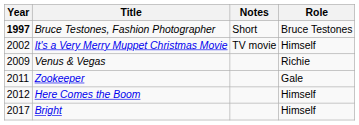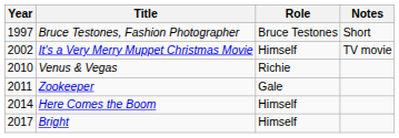 <table class="wikitable">
 <tr>
 <th>Year</th>
 <th>Title</th>
+<th>Role</th>
 <th>Notes</th>
-<th>Role</th>
 </tr>
 <tr>
-<td><strong>1997</strong></td>
+<td>1997</td>
 <td><em>Bruce Testones, Fashion Photographer</em></td>
+<td>Bruce Testones</td>
 <td>Short</td>
-<td>Bruce Testones</td>
 </tr>
 <tr>
 <td>2002</td>
 <td><em><a href='#'>It's a Very Merry Muppet Christmas Movie</a></em></td>
+<td>Himself</td>
 <td>TV movie</td>
-<td>Himself</td>
 </tr>
 <tr>
-<td>2009</td>
+<td>2010</td>
 <td><em>Venus & Vegas</em></td>
+<td>Richie</td>
 <td></td>
-<td>Richie</td>
 </tr>
 <tr>
 <td>2011</td>
 <td><em><a href='#'>Zookeeper</a></em></td>
+<td>Gale</td>
 <td></td>
-<td>Gale</td>
 </tr>
 <tr>
-<td>2012</td>
+<td>2014</td>
 <td><em><a href='#'>Here Comes the Boom</a></em></td>
+<td>Himself</td>
 <td></td>
-<td>Himself</td>
 </tr>
 <tr>
 <td>2017</td>
 <td><em><a href='#'>Bright</a></em></td>
+<td>Himself</td>
 <td></td>
-<td>Himself</td>
 </tr>
 </table>
